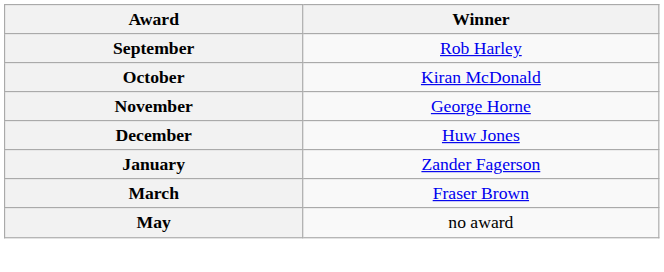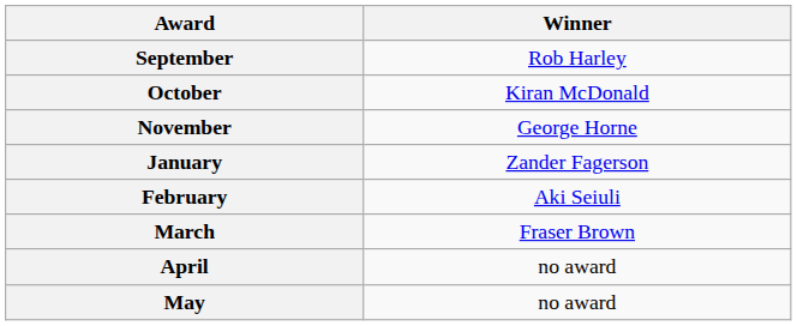 <table class="wikitable" style="font-size:95%; text-align:center;">
 <tr>
 <th style="width:250px;">Award</th>
 <th style="width:300px;">Winner</th>
 </tr>
 <tr>
 <th>September</th>
 <td> <a href='#'>Rob Harley</a></td>
 </tr>
 <tr>
 <th>October</th>
 <td> <a href='#'>Kiran McDonald</a></td>
 </tr>
 <tr>
 <th>November</th>
 <td> <a href='#'>George Horne</a></td>
 </tr>
 <tr>
-<th>December</th>
-<td> <a href='#'>Huw Jones</a></td>
+<th>January</th>
+<td> <a href='#'>Zander Fagerson</a></td>
 </tr>
 <tr>
-<th>January</th>
-<td> <a href='#'>Zander Fagerson</a></td>
+<th>February</th>
+<td> <a href='#'>Aki Seiuli</a></td>
 </tr>
 <tr>
 <th>March</th>
 <td> <a href='#'>Fraser Brown</a></td>
 </tr>
 <tr>
+<th>April</th>
+<td>no award</td>
+</tr>
+<tr>
 <th>May</th>
 <td>no award</td>
 </tr>
 </table>
